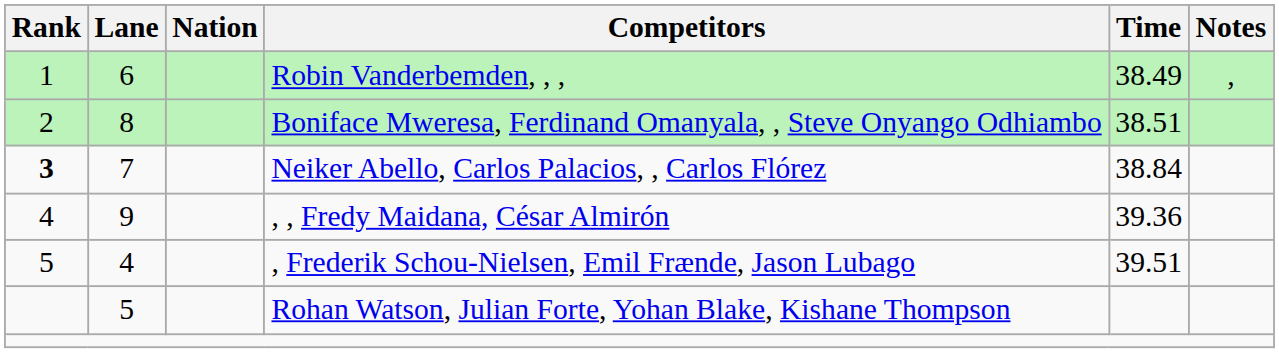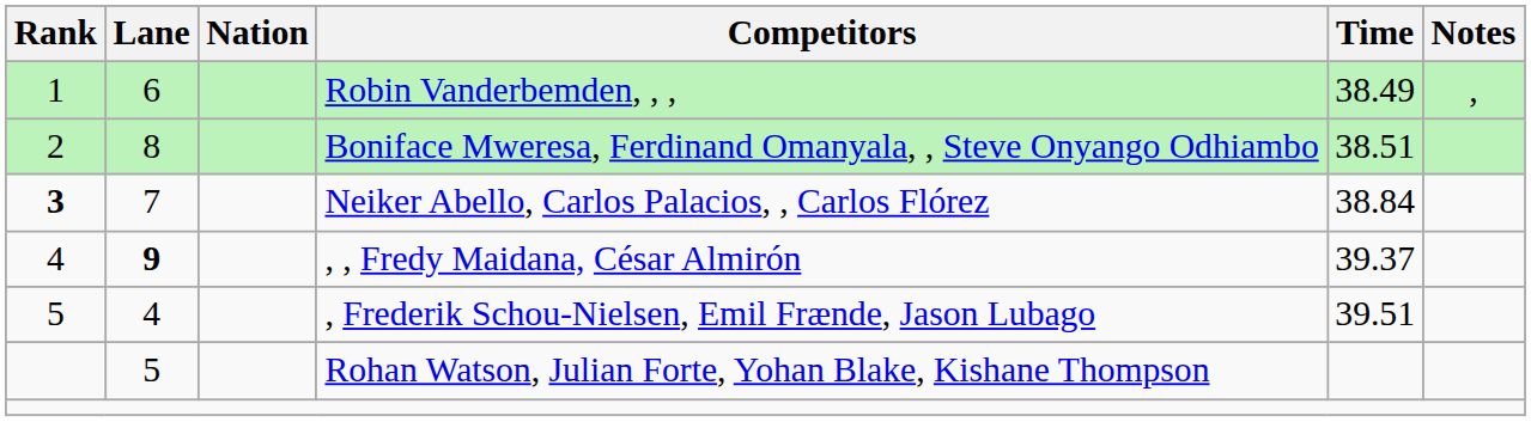 <table class="wikitable sortable" style="text-align:center">
 <tr>
 <th>Rank</th>
 <th>Lane</th>
 <th>Nation</th>
 <th>Competitors</th>
 <th>Time</th>
 <th>Notes</th>
 </tr>
 <tr bgcolor="#bbf3bb">
 <td>1</td>
 <td>6</td>
 <td align="left"></td>
 <td align="left"><a href='#'>Robin Vanderbemden</a>, , , </td>
 <td>38.49</td>
 <td>, </td>
 </tr>
 <tr bgcolor="#bbf3bb">
 <td>2</td>
 <td>8</td>
 <td align="left"></td>
 <td align="left"><a href='#'>Boniface Mweresa</a>, <a href='#'>Ferdinand Omanyala</a>, , <a href='#'>Steve Onyango Odhiambo</a></td>
 <td>38.51</td>
 <td></td>
 </tr>
 <tr>
 <td><strong>3</strong></td>
 <td>7</td>
 <td align="left"></td>
 <td align="left"><a href='#'>Neiker Abello</a>, <a href='#'>Carlos Palacios</a>, , <a href='#'>Carlos Flórez</a></td>
 <td>38.84</td>
 <td></td>
 </tr>
 <tr>
 <td>4</td>
-<td>9</td>
+<td><strong>9</strong></td>
 <td align="left"></td>
 <td align="left">, , <a href='#'>Fredy Maidana,</a> <a href='#'>César Almirón</a></td>
-<td>39.36</td>
+<td>39.37</td>
 <td></td>
 </tr>
 <tr>
 <td>5</td>
 <td>4</td>
 <td align="left"></td>
 <td align="left">, <a href='#'>Frederik Schou-Nielsen</a>, <a href='#'>Emil Frænde</a>, <a href='#'>Jason Lubago</a></td>
 <td>39.51</td>
 <td></td>
 </tr>
 <tr>
 <td></td>
 <td>5</td>
 <td align="left"></td>
 <td align="left"><a href='#'>Rohan Watson</a>, <a href='#'>Julian Forte</a>, <a href='#'>Yohan Blake</a>, <a href='#'>Kishane Thompson</a></td>
 <td></td>
 <td></td>
 </tr>
 <tr class="sortbottom">
 <td colspan="6"></td>
 </tr>
 </table>
